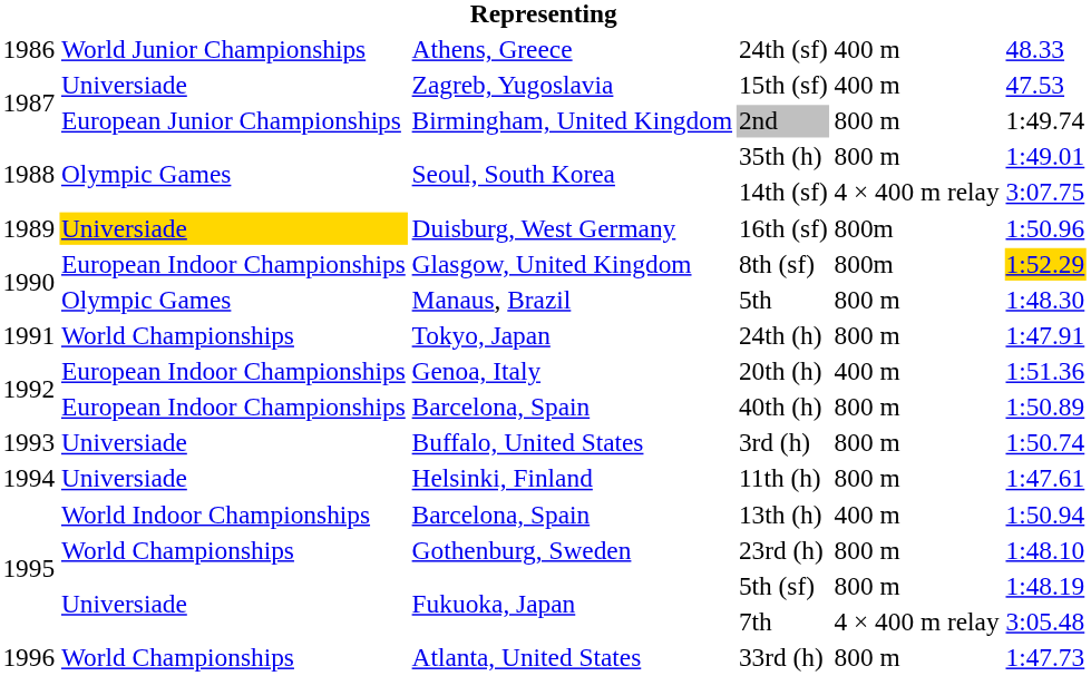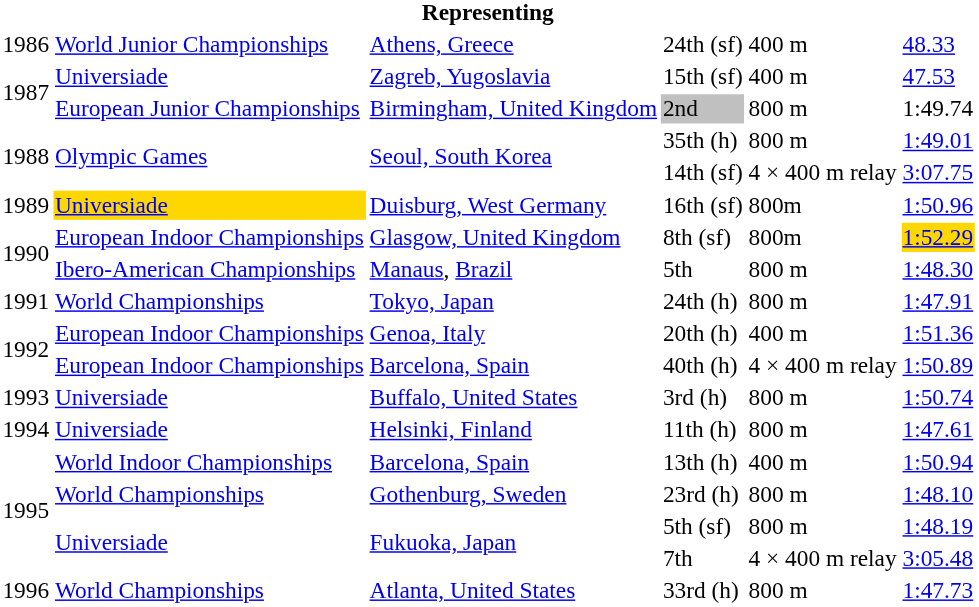 <table>
 <tr>
 <th colspan="6">Representing </th>
 </tr>
 <tr>
 <td>1986</td>
 <td><a href='#'>World Junior Championships</a></td>
 <td><a href='#'>Athens, Greece</a></td>
 <td>24th (sf)</td>
 <td>400 m</td>
 <td><a href='#'>48.33</a></td>
 </tr>
 <tr>
 <td rowspan=2>1987</td>
 <td><a href='#'>Universiade</a></td>
 <td><a href='#'>Zagreb, Yugoslavia</a></td>
 <td>15th (sf)</td>
 <td>400 m</td>
 <td><a href='#'>47.53</a></td>
 </tr>
 <tr>
 <td><a href='#'>European Junior Championships</a></td>
 <td><a href='#'>Birmingham, United Kingdom</a></td>
 <td bgcolor=silver>2nd</td>
 <td>800 m</td>
 <td>1:49.74</td>
 </tr>
 <tr>
 <td rowspan=2>1988</td>
 <td rowspan=2><a href='#'>Olympic Games</a></td>
 <td rowspan=2><a href='#'>Seoul, South Korea</a></td>
 <td>35th (h)</td>
 <td>800 m</td>
 <td><a href='#'>1:49.01</a></td>
 </tr>
 <tr>
 <td>14th (sf)</td>
 <td>4 × 400 m relay</td>
 <td><a href='#'>3:07.75</a></td>
 </tr>
 <tr>
 <td>1989</td>
 <td style="background: gold;"><a href='#'>Universiade</a></td>
 <td><a href='#'>Duisburg, West Germany</a></td>
 <td>16th (sf)</td>
 <td>800m</td>
 <td><a href='#'>1:50.96</a></td>
 </tr>
 <tr>
 <td rowspan=2>1990</td>
 <td><a href='#'>European Indoor Championships</a></td>
 <td><a href='#'>Glasgow, United Kingdom</a></td>
 <td>8th (sf)</td>
 <td>800m</td>
 <td style="background: gold;"><a href='#'>1:52.29</a></td>
 </tr>
 <tr>
-<td><a href='#'>Olympic Games</a></td>
+<td><a href='#'>Ibero-American Championships</a></td>
 <td><a href='#'>Manaus</a>, <a href='#'>Brazil</a></td>
 <td>5th</td>
 <td>800 m</td>
 <td><a href='#'>1:48.30</a></td>
 </tr>
 <tr>
 <td>1991</td>
 <td><a href='#'>World Championships</a></td>
 <td><a href='#'>Tokyo, Japan</a></td>
 <td>24th (h)</td>
 <td>800 m</td>
 <td><a href='#'>1:47.91</a></td>
 </tr>
 <tr>
 <td rowspan=2>1992</td>
 <td><a href='#'>European Indoor Championships</a></td>
 <td><a href='#'>Genoa, Italy</a></td>
 <td>20th (h)</td>
 <td>400 m</td>
 <td><a href='#'>1:51.36</a></td>
 </tr>
 <tr>
 <td><a href='#'>European Indoor Championships</a></td>
 <td><a href='#'>Barcelona, Spain</a></td>
 <td>40th (h)</td>
-<td>800 m</td>
+<td>4 × 400 m relay</td>
 <td><a href='#'>1:50.89</a></td>
 </tr>
 <tr>
 <td>1993</td>
 <td><a href='#'>Universiade</a></td>
 <td><a href='#'>Buffalo, United States</a></td>
 <td>3rd (h)</td>
 <td>800 m</td>
 <td><a href='#'>1:50.74</a></td>
 </tr>
 <tr>
 <td>1994</td>
 <td><a href='#'>Universiade</a></td>
 <td><a href='#'>Helsinki, Finland</a></td>
 <td>11th (h)</td>
 <td>800 m</td>
 <td><a href='#'>1:47.61</a></td>
 </tr>
 <tr>
 <td rowspan=4>1995</td>
 <td><a href='#'>World Indoor Championships</a></td>
 <td><a href='#'>Barcelona, Spain</a></td>
 <td>13th (h)</td>
 <td>400 m</td>
 <td><a href='#'>1:50.94</a></td>
 </tr>
 <tr>
 <td><a href='#'>World Championships</a></td>
 <td><a href='#'>Gothenburg, Sweden</a></td>
 <td>23rd (h)</td>
 <td>800 m</td>
 <td><a href='#'>1:48.10</a></td>
 </tr>
 <tr>
 <td rowspan=2><a href='#'>Universiade</a></td>
 <td rowspan=2><a href='#'>Fukuoka, Japan</a></td>
 <td>5th (sf)</td>
 <td>800 m</td>
 <td><a href='#'>1:48.19</a></td>
 </tr>
 <tr>
 <td>7th</td>
 <td>4 × 400 m relay</td>
 <td><a href='#'>3:05.48</a></td>
 </tr>
 <tr>
 <td>1996</td>
 <td><a href='#'>World Championships</a></td>
 <td><a href='#'>Atlanta, United States</a></td>
 <td>33rd (h)</td>
 <td>800 m</td>
 <td><a href='#'>1:47.73</a></td>
 </tr>
 </table>
